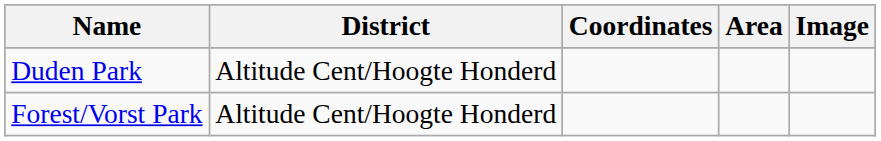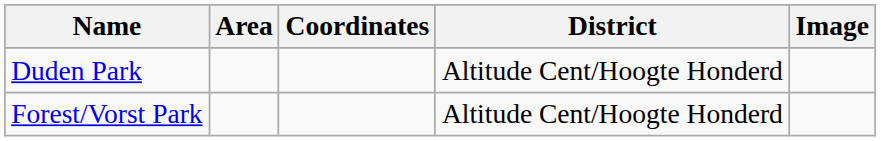 <table class="wikitable sortable">
 <tr>
 <th>Name</th>
+<th>Area</th>
+<th>Coordinates</th>
 <th>District</th>
-<th>Coordinates</th>
-<th>Area</th>
 <th>Image</th>
 </tr>
 <tr>
 <td><a href='#'>Duden Park</a></td>
-<td>Altitude Cent/Hoogte Honderd</td>
 <td></td>
 <td></td>
+<td>Altitude Cent/Hoogte Honderd</td>
 <td></td>
 </tr>
 <tr>
 <td><a href='#'>Forest/Vorst Park</a></td>
-<td>Altitude Cent/Hoogte Honderd</td>
 <td></td>
 <td></td>
+<td>Altitude Cent/Hoogte Honderd</td>
 <td></td>
 </tr>
 </table>
